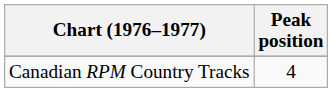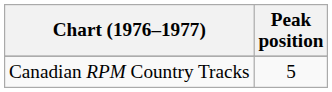 <table class="wikitable sortable">
 <tr>
 <th align="left">Chart (1976–1977)</th>
 <th align="center">Peak<br>position</th>
 </tr>
 <tr>
 </tr>
 <tr>
 <td align="left">Canadian <em>RPM</em> Country Tracks</td>
-<td align="center">4</td>
+<td align="center">5</td>
 </tr>
 </table>
